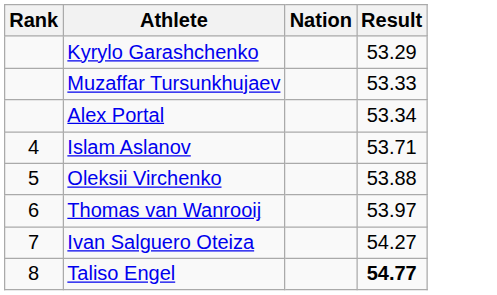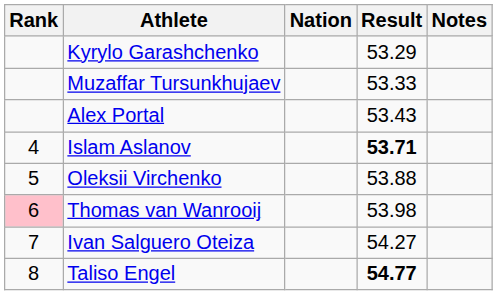 <table class="wikitable sortable" style="text-align:center">
 <tr>
 <th>Rank</th>
 <th>Athlete</th>
 <th>Nation</th>
 <th>Result</th>
+<th>Notes</th>
 </tr>
 <tr>
 <td></td>
 <td align=left><a href='#'>Kyrylo Garashchenko</a></td>
 <td align=left></td>
 <td>53.29</td>
+<td></td>
 </tr>
 <tr>
 <td></td>
 <td align=left><a href='#'>Muzaffar Tursunkhujaev</a></td>
 <td align=left></td>
 <td>53.33</td>
+<td></td>
 </tr>
 <tr>
 <td></td>
 <td align=left><a href='#'>Alex Portal</a></td>
 <td align=left></td>
-<td>53.34</td>
+<td>53.43</td>
+<td></td>
 </tr>
 <tr>
 <td>4</td>
 <td align=left><a href='#'>Islam Aslanov</a></td>
 <td align=left></td>
-<td>53.71</td>
+<td><strong>53.71</strong></td>
+<td></td>
 </tr>
 <tr>
 <td>5</td>
 <td align=left><a href='#'>Oleksii Virchenko</a></td>
 <td align=left></td>
 <td>53.88</td>
+<td></td>
 </tr>
 <tr>
-<td>6</td>
+<td style="background: pink;">6</td>
 <td align=left><a href='#'>Thomas van Wanrooij</a></td>
 <td align=left></td>
-<td>53.97</td>
+<td>53.98</td>
+<td></td>
 </tr>
 <tr>
 <td>7</td>
 <td align=left><a href='#'>Ivan Salguero Oteiza</a></td>
 <td align=left></td>
 <td>54.27</td>
+<td></td>
 </tr>
 <tr>
 <td>8</td>
 <td align=left><a href='#'>Taliso Engel</a></td>
 <td align=left></td>
 <td><strong>54.77</strong></td>
+<td></td>
 </tr>
 </table>
